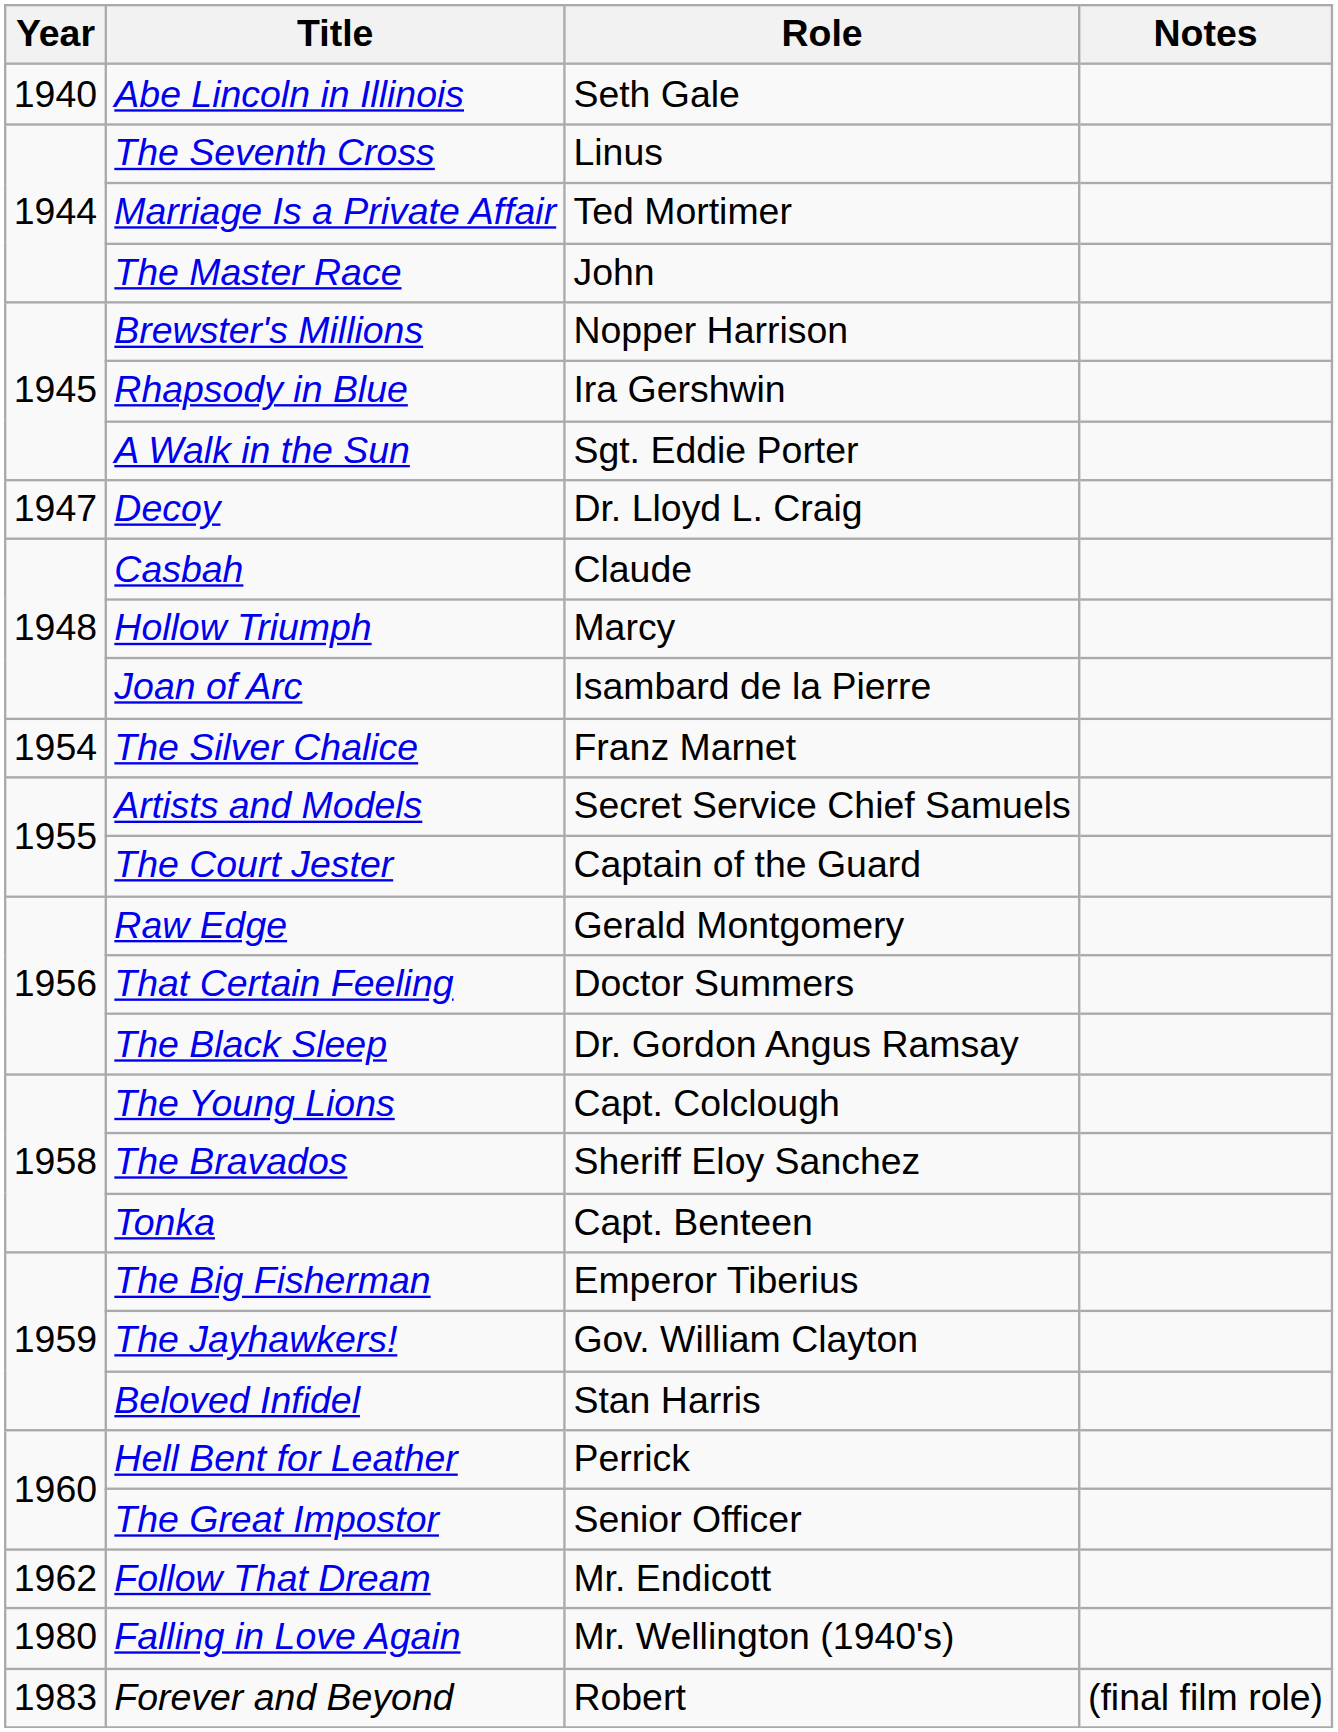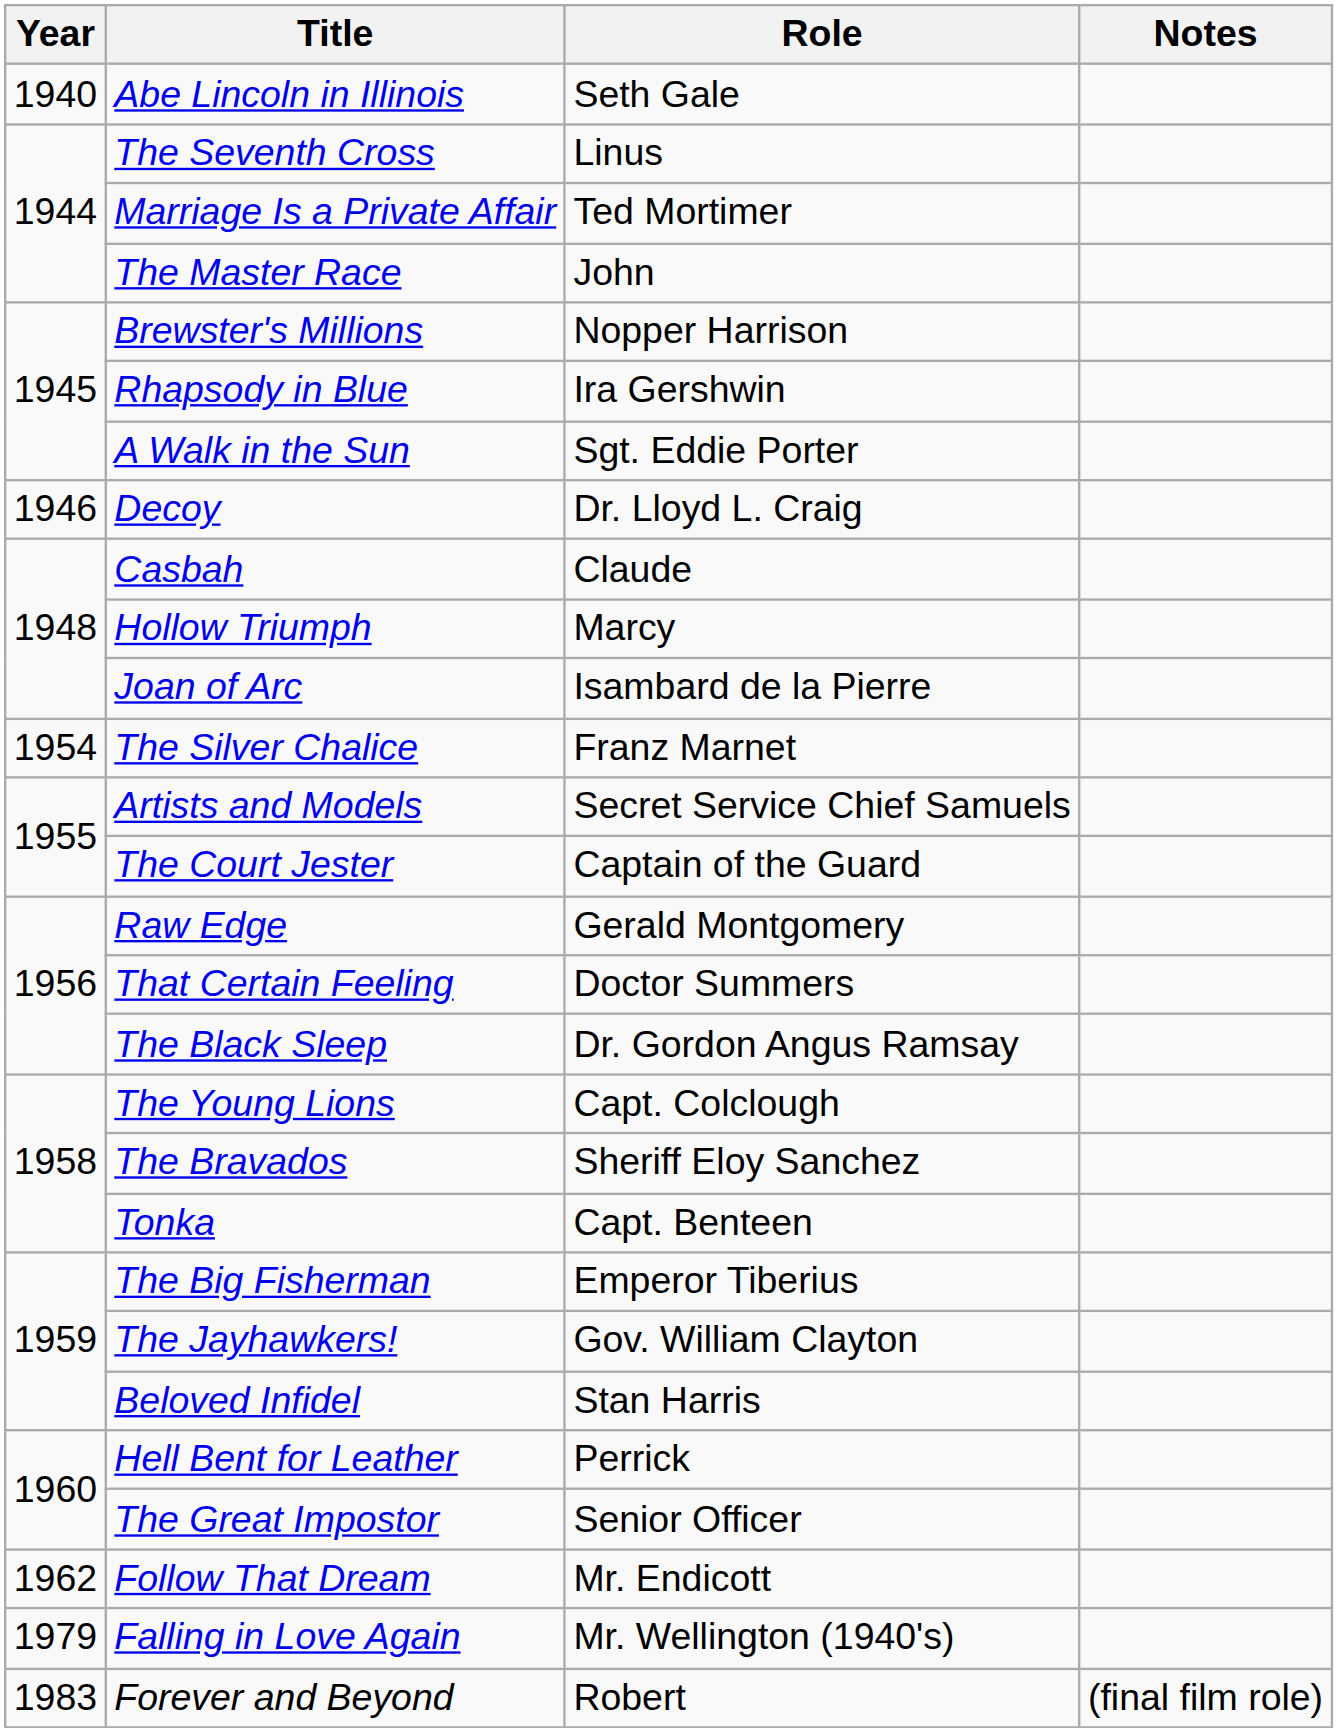 <table class="wikitable sortable">
 <tr>
 <th scope="col">Year</th>
 <th scope="col">Title</th>
 <th scope="col">Role</th>
 <th scope="col" class="unsortable">Notes</th>
 </tr>
 <tr>
 <td>1940</td>
 <td><em><a href='#'>Abe Lincoln in Illinois</a></em></td>
 <td>Seth Gale</td>
 <td></td>
 </tr>
 <tr>
 <td rowspan=3>1944</td>
 <td><em><a href='#'>The Seventh Cross</a></em></td>
 <td>Linus</td>
 <td></td>
 </tr>
 <tr>
 <td><em><a href='#'>Marriage Is a Private Affair</a></em></td>
 <td>Ted Mortimer</td>
 <td></td>
 </tr>
 <tr>
 <td><em><a href='#'>The Master Race</a></em></td>
 <td>John</td>
 <td></td>
 </tr>
 <tr>
 <td rowspan=3>1945</td>
 <td><em><a href='#'>Brewster's Millions</a></em></td>
 <td>Nopper Harrison</td>
 <td></td>
 </tr>
 <tr>
 <td><em><a href='#'>Rhapsody in Blue</a></em></td>
 <td>Ira Gershwin</td>
 <td></td>
 </tr>
 <tr>
 <td><em><a href='#'>A Walk in the Sun</a></em></td>
 <td>Sgt. Eddie Porter</td>
 <td></td>
 </tr>
 <tr>
-<td>1947</td>
+<td>1946</td>
 <td><em><a href='#'>Decoy</a></em></td>
 <td>Dr. Lloyd L. Craig</td>
 <td></td>
 </tr>
 <tr>
 <td rowspan=3>1948</td>
 <td><em><a href='#'>Casbah</a></em></td>
 <td>Claude</td>
 <td></td>
 </tr>
 <tr>
 <td><em><a href='#'>Hollow Triumph</a></em></td>
 <td>Marcy</td>
 <td></td>
 </tr>
 <tr>
 <td><em><a href='#'>Joan of Arc</a></em></td>
 <td>Isambard de la Pierre</td>
 <td></td>
 </tr>
 <tr>
 <td>1954</td>
 <td><em><a href='#'>The Silver Chalice</a></em></td>
 <td>Franz Marnet</td>
 <td></td>
 </tr>
 <tr>
 <td rowspan=2>1955</td>
 <td><em><a href='#'>Artists and Models</a></em></td>
 <td>Secret Service Chief Samuels</td>
 <td></td>
 </tr>
 <tr>
 <td><em><a href='#'>The Court Jester</a></em></td>
 <td>Captain of the Guard</td>
 <td></td>
 </tr>
 <tr>
 <td rowspan=3>1956</td>
 <td><em><a href='#'>Raw Edge</a></em></td>
 <td>Gerald Montgomery</td>
 <td></td>
 </tr>
 <tr>
 <td><em><a href='#'>That Certain Feeling</a></em></td>
 <td>Doctor Summers</td>
 <td></td>
 </tr>
 <tr>
 <td><em><a href='#'>The Black Sleep</a></em></td>
 <td>Dr. Gordon Angus Ramsay</td>
 <td></td>
 </tr>
 <tr>
 <td rowspan=3>1958</td>
 <td><em><a href='#'>The Young Lions</a></em></td>
 <td>Capt. Colclough</td>
 <td></td>
 </tr>
 <tr>
 <td><em><a href='#'>The Bravados</a></em></td>
 <td>Sheriff Eloy Sanchez</td>
 <td></td>
 </tr>
 <tr>
 <td><em><a href='#'>Tonka</a></em></td>
 <td>Capt. Benteen</td>
 <td></td>
 </tr>
 <tr>
 <td rowspan=3>1959</td>
 <td><em><a href='#'>The Big Fisherman</a></em></td>
 <td>Emperor Tiberius</td>
 <td></td>
 </tr>
 <tr>
 <td><em><a href='#'>The Jayhawkers!</a></em></td>
 <td>Gov. William Clayton</td>
 <td></td>
 </tr>
 <tr>
 <td><em><a href='#'>Beloved Infidel</a></em></td>
 <td>Stan Harris</td>
 <td></td>
 </tr>
 <tr>
 <td rowspan=2>1960</td>
 <td><em><a href='#'>Hell Bent for Leather</a></em></td>
 <td>Perrick</td>
 <td></td>
 </tr>
 <tr>
 <td><em><a href='#'>The Great Impostor</a></em></td>
 <td>Senior Officer</td>
 <td></td>
 </tr>
 <tr>
 <td>1962</td>
 <td><em><a href='#'>Follow That Dream</a></em></td>
 <td>Mr. Endicott</td>
 <td></td>
 </tr>
 <tr>
-<td>1980</td>
+<td>1979</td>
 <td><em><a href='#'>Falling in Love Again</a></em></td>
 <td>Mr. Wellington (1940's)</td>
 <td></td>
 </tr>
 <tr>
 <td>1983</td>
 <td><em>Forever and Beyond</em></td>
 <td>Robert</td>
 <td>(final film role)</td>
 </tr>
 </table>
